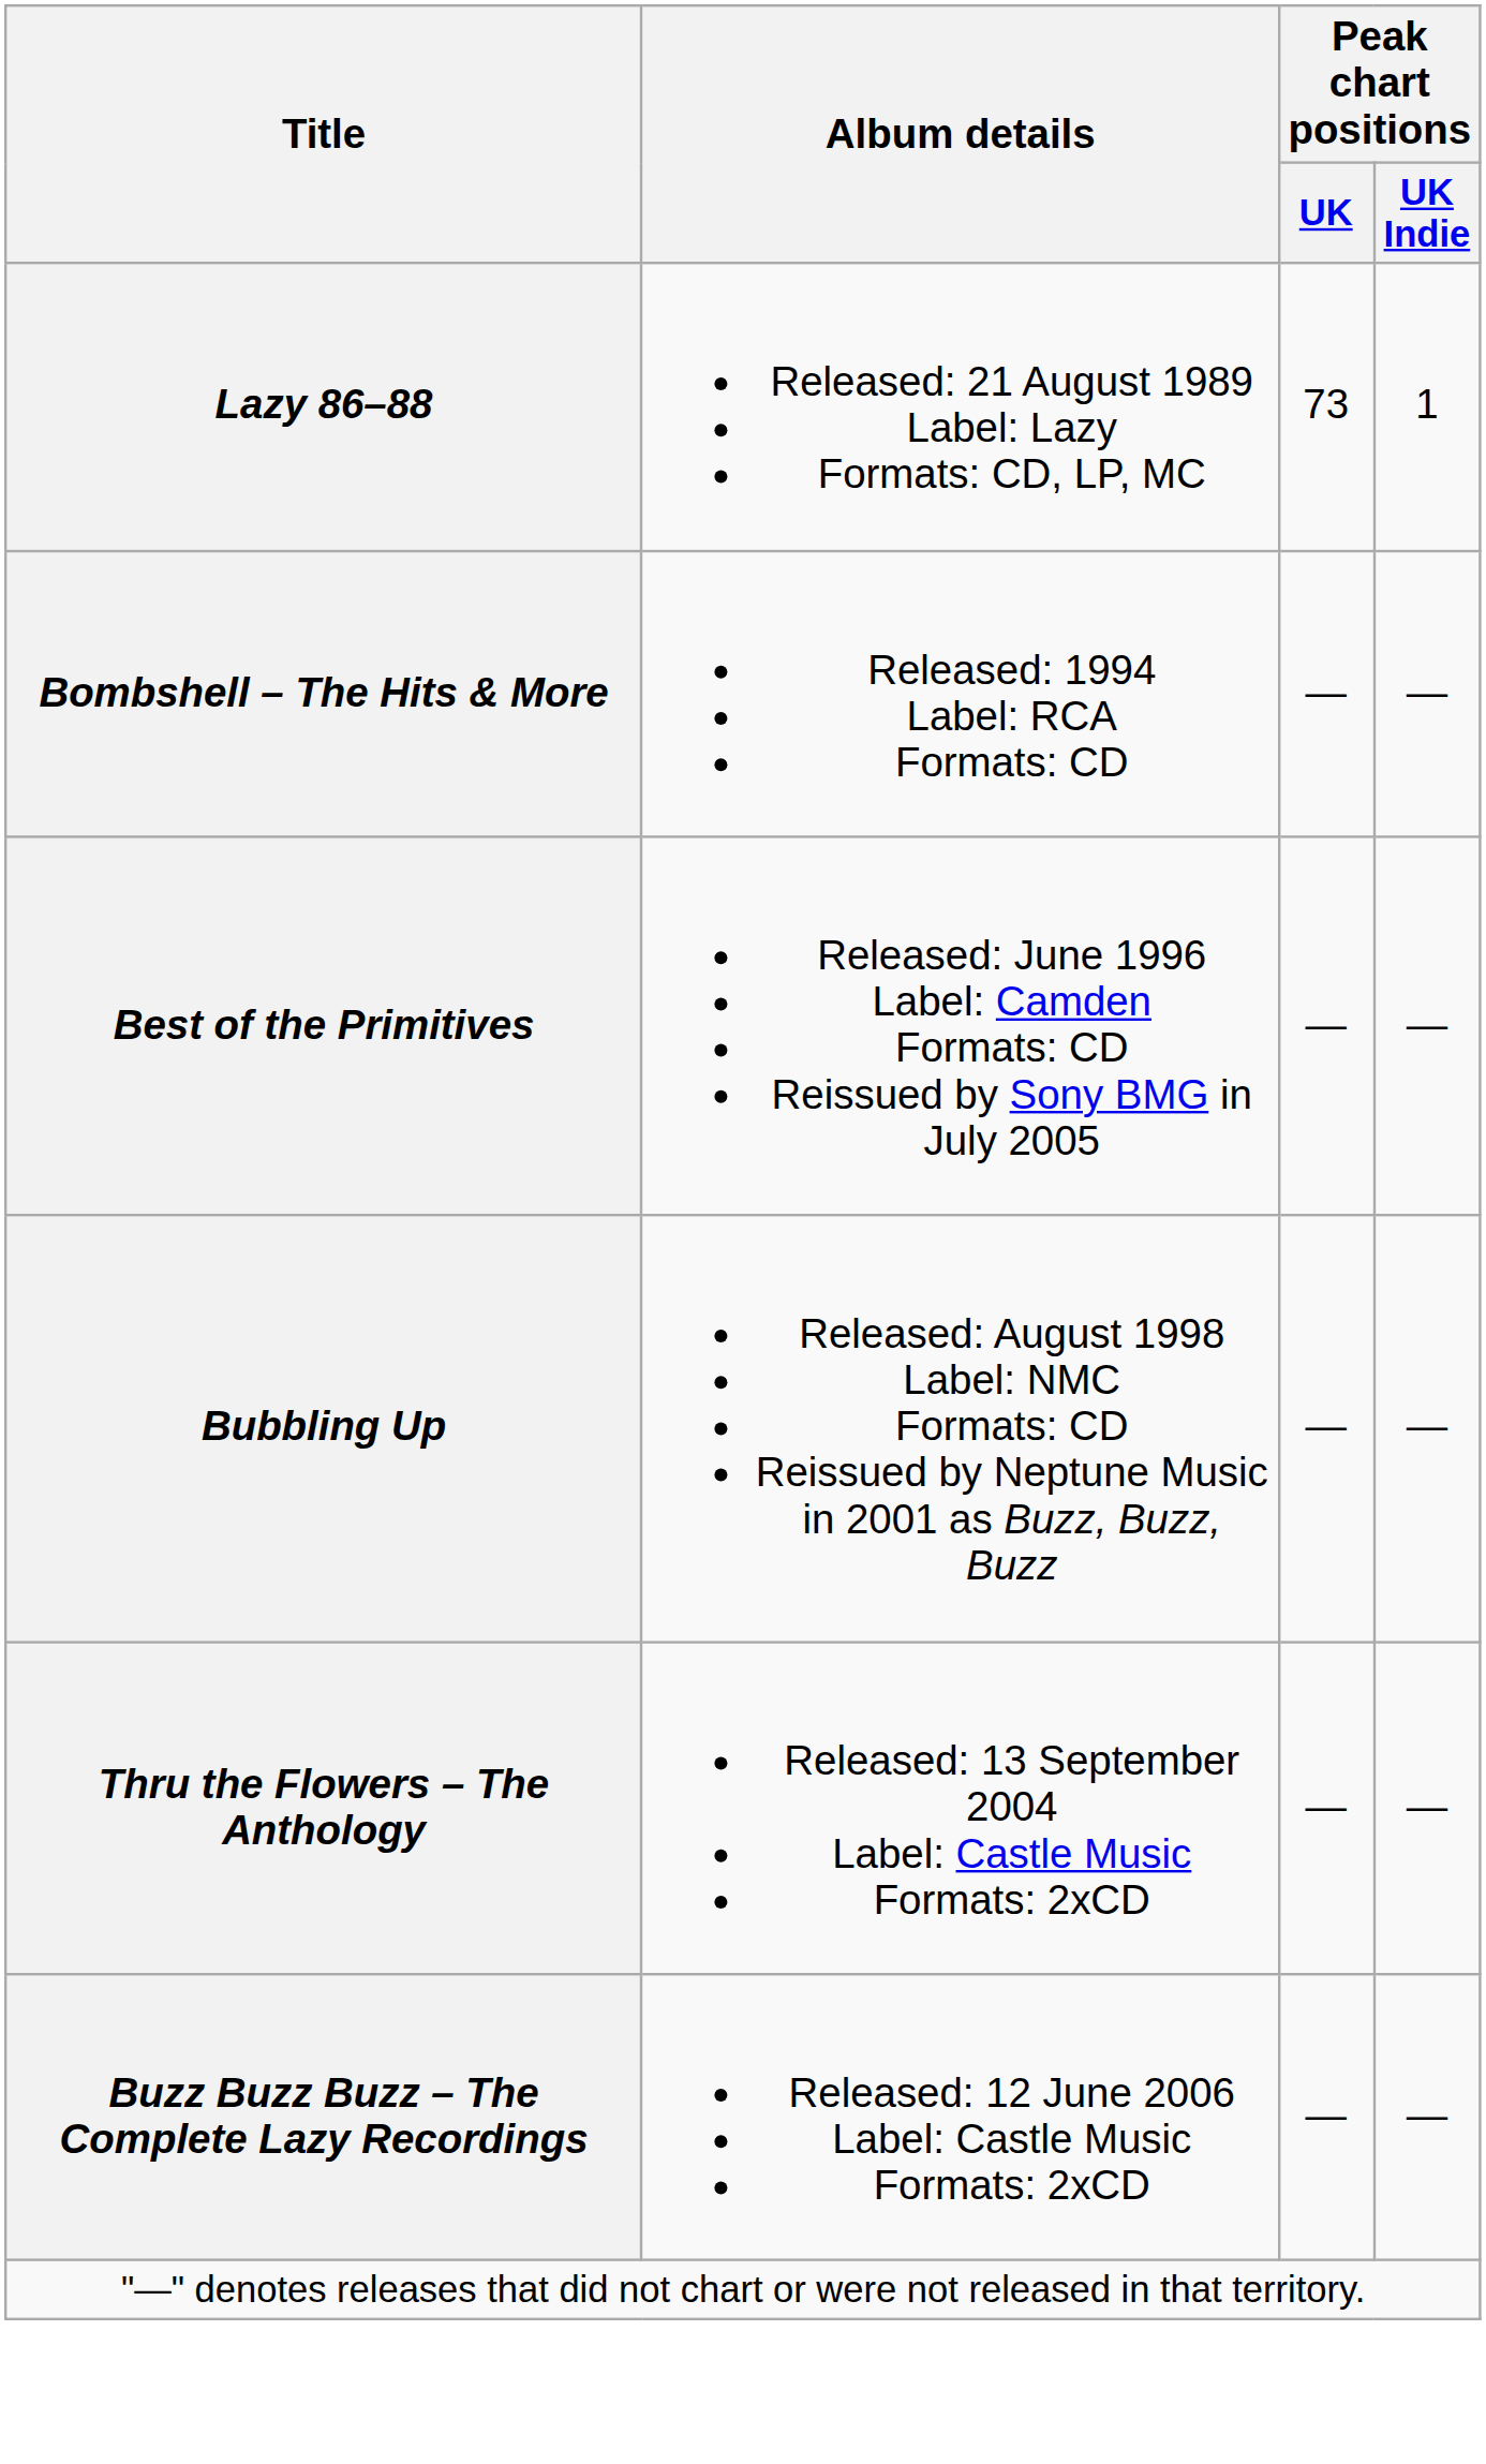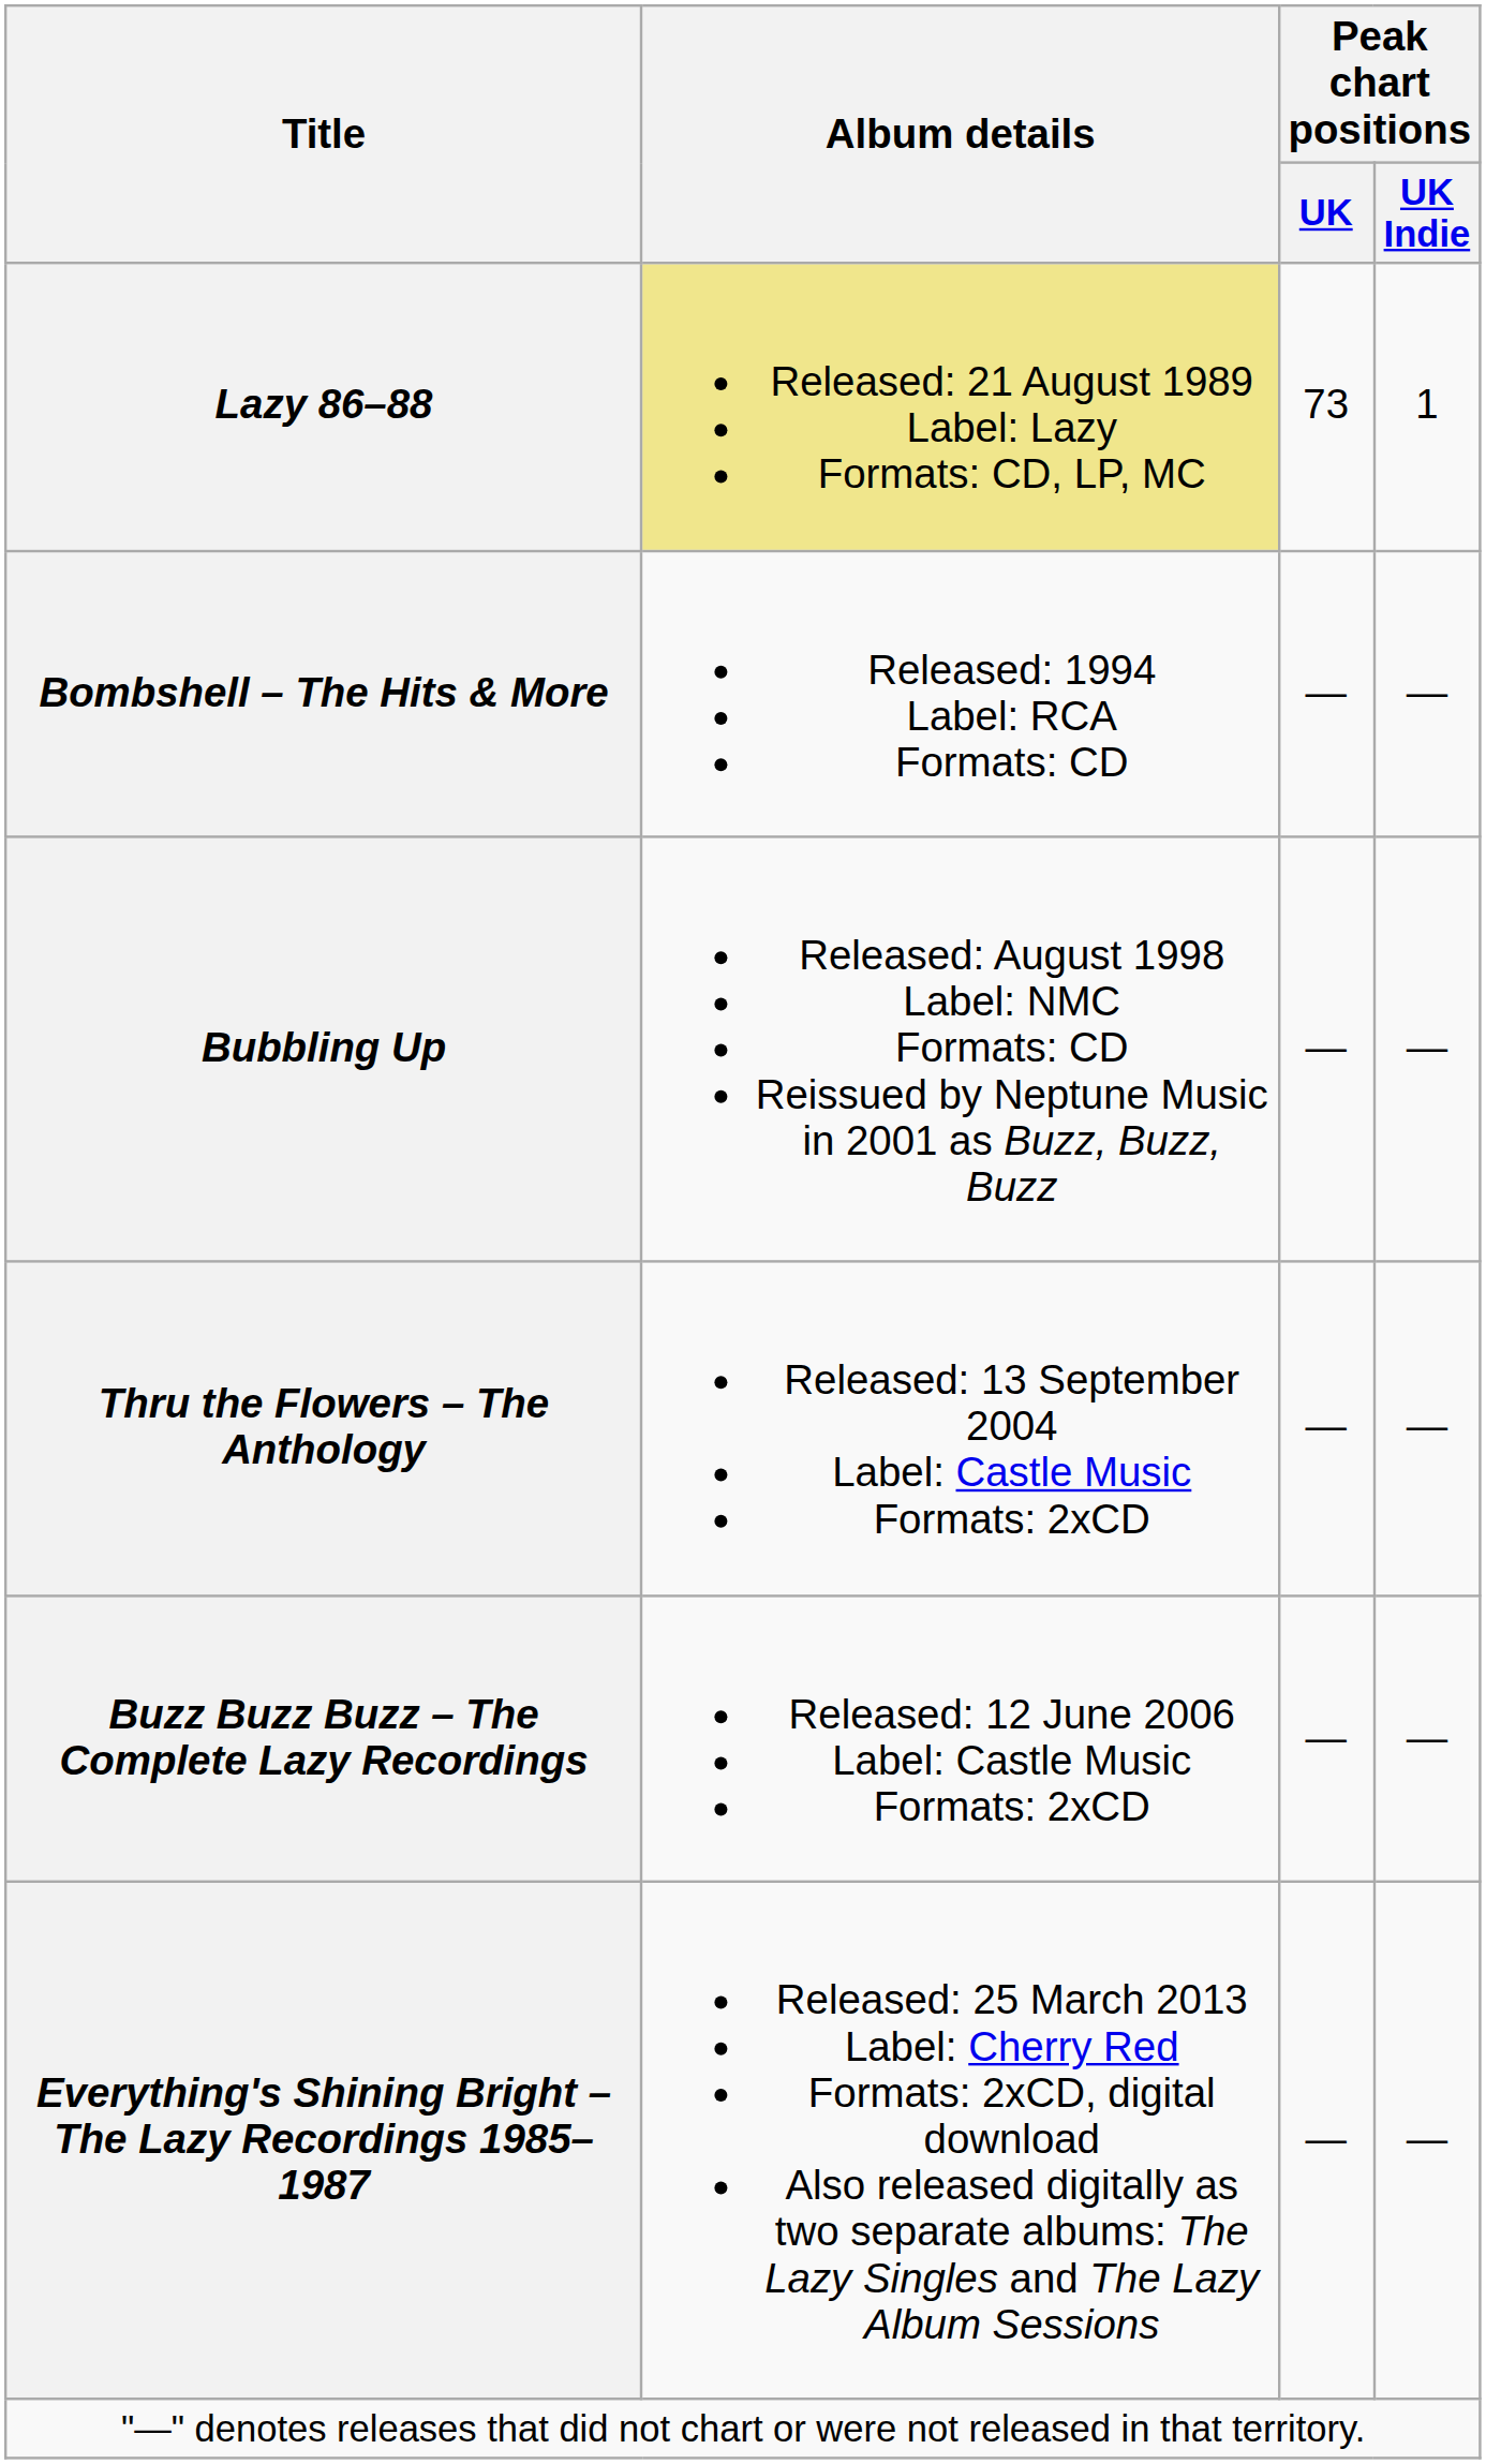 <table class="wikitable plainrowheaders" style="text-align:center;">
 <tr>
 <th rowspan="2" scope="col" style="width:15em;">Title</th>
 <th rowspan="2" scope="col" style="width:15em;">Album details</th>
 <th colspan="2">Peak chart positions</th>
 </tr>
 <tr>
 <th scope="col" style="width:2em;font-size:90%;"><a href='#'>UK</a><br></th>
 <th scope="col" style="width:2em;font-size:90%;"><a href='#'>UK Indie</a><br></th>
 </tr>
 <tr>
 <th scope="row"><em>Lazy 86–88</em></th>
-<td><br><ul><li>Released: 21 August 1989</li><li>Label: Lazy</li><li>Formats: CD, LP, MC</li></ul></td>
+<td style="background: khaki;"><br><ul><li>Released: 21 August 1989</li><li>Label: Lazy</li><li>Formats: CD, LP, MC</li></ul></td>
 <td>73</td>
 <td>1</td>
 </tr>
 <tr>
 <th scope="row"><em>Bombshell – The Hits & More</em></th>
 <td><br><ul><li>Released: 1994</li><li>Label: RCA</li><li>Formats: CD</li></ul></td>
-<td>—</td>
-<td>—</td>
-</tr>
-<tr>
-<th scope="row"><em>Best of the Primitives</em></th>
-<td><br><ul><li>Released: June 1996</li><li>Label: <a href='#'>Camden</a></li><li>Formats: CD</li><li>Reissued by <a href='#'>Sony BMG</a> in July 2005</li></ul></td>
 <td>—</td>
 <td>—</td>
 </tr>
 <tr>
 <th scope="row"><em>Bubbling Up</em></th>
 <td><br><ul><li>Released: August 1998</li><li>Label: NMC</li><li>Formats: CD</li><li>Reissued by Neptune Music in 2001 as <em>Buzz, Buzz, Buzz</em></li></ul></td>
 <td>—</td>
 <td>—</td>
 </tr>
 <tr>
 <th scope="row"><em>Thru the Flowers – The Anthology</em></th>
 <td><br><ul><li>Released: 13 September 2004</li><li>Label: <a href='#'>Castle Music</a></li><li>Formats: 2xCD</li></ul></td>
 <td>—</td>
 <td>—</td>
 </tr>
 <tr>
 <th scope="row"><em>Buzz Buzz Buzz – The Complete Lazy Recordings</em></th>
 <td><br><ul><li>Released: 12 June 2006</li><li>Label: Castle Music</li><li>Formats: 2xCD</li></ul></td>
 <td>—</td>
 <td>—</td>
 </tr>
 <tr>
+<th scope="row"><em>Everything's Shining Bright – The Lazy Recordings 1985–1987</em></th>
+<td><br><ul><li>Released: 25 March 2013</li><li>Label: <a href='#'>Cherry Red</a></li><li>Formats: 2xCD, digital download</li><li>Also released digitally as two separate albums: <em>The Lazy Singles</em> and <em>The Lazy Album Sessions</em></li></ul></td>
+<td>—</td>
+<td>—</td>
+</tr>
+<tr>
 <td colspan="4" style="font-size:90%">"—" denotes releases that did not chart or were not released in that territory.</td>
 </tr>
 </table>
